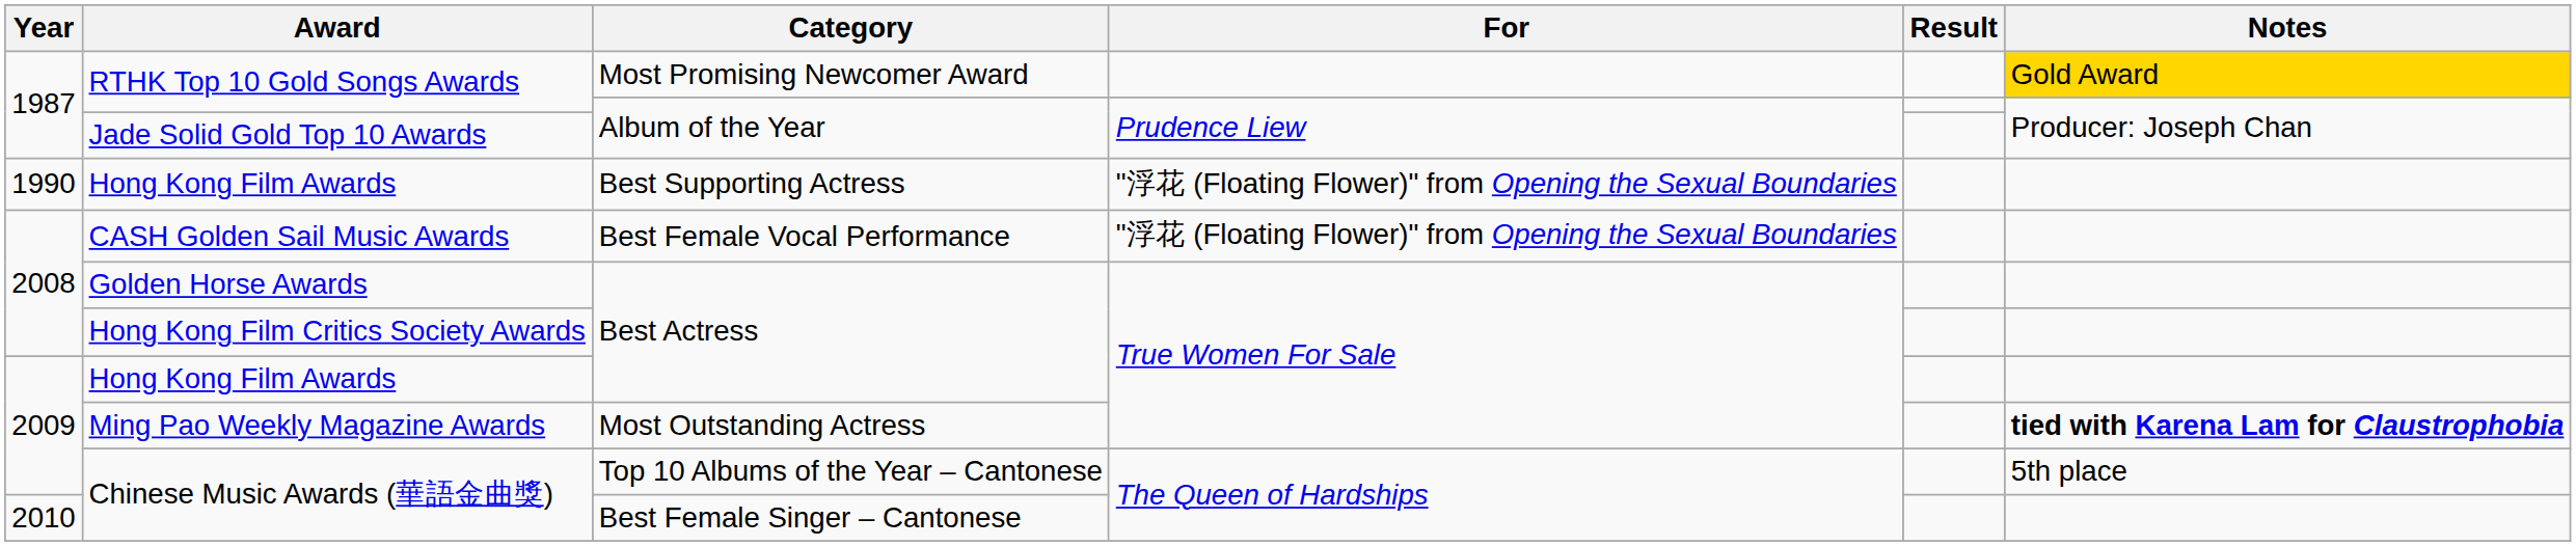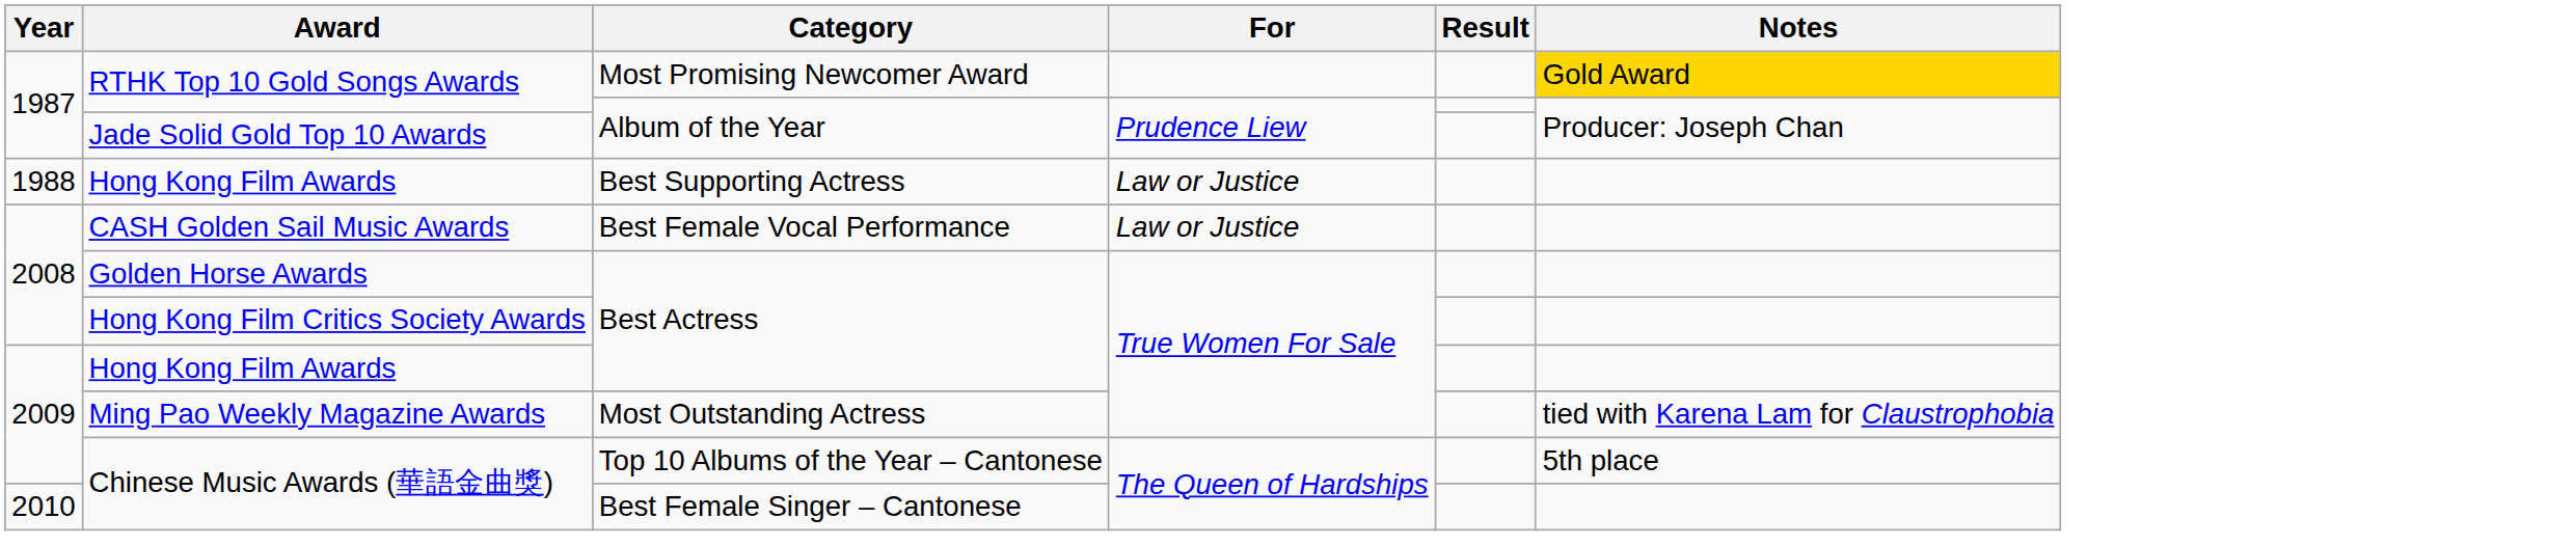 <table class="wikitable" style="font-size:97%;">
 <tr>
 <th>Year</th>
 <th>Award</th>
 <th>Category</th>
 <th>For</th>
 <th>Result</th>
 <th>Notes</th>
 </tr>
 <tr>
 <td rowspan="3">1987</td>
 <td rowspan="2"><a href='#'>RTHK Top 10 Gold Songs Awards</a></td>
 <td>Most Promising Newcomer Award</td>
 <td></td>
 <td></td>
 <td style="background:gold;">Gold Award</td>
 </tr>
 <tr>
 <td rowspan="2">Album of the Year</td>
 <td rowspan="2"><em><a href='#'>Prudence Liew</a></em></td>
 <td></td>
 <td rowspan="2">Producer: Joseph Chan</td>
 </tr>
 <tr>
 <td><a href='#'>Jade Solid Gold Top 10 Awards</a></td>
 <td></td>
 </tr>
 <tr>
-<td>1990</td>
+<td>1988</td>
 <td><a href='#'>Hong Kong Film Awards</a></td>
 <td>Best Supporting Actress</td>
-<td>"浮花 (Floating Flower)" from <em><a href='#'>Opening the Sexual Boundaries</a></em></td>
+<td><em>Law or Justice</em></td>
 <td></td>
 <td></td>
 </tr>
 <tr>
 <td rowspan="3">2008</td>
 <td><a href='#'>CASH Golden Sail Music Awards</a></td>
 <td>Best Female Vocal Performance</td>
-<td>"浮花 (Floating Flower)" from <em><a href='#'>Opening the Sexual Boundaries</a></em></td>
+<td><em>Law or Justice</em></td>
 <td></td>
 <td></td>
 </tr>
 <tr>
 <td><a href='#'>Golden Horse Awards</a></td>
 <td rowspan="3">Best Actress</td>
 <td rowspan="4"><em><a href='#'>True Women For Sale</a></em></td>
 <td></td>
 <td></td>
 </tr>
 <tr>
 <td><a href='#'>Hong Kong Film Critics Society Awards</a></td>
 <td></td>
 <td></td>
 </tr>
 <tr>
 <td rowspan="3">2009</td>
 <td><a href='#'>Hong Kong Film Awards</a></td>
 <td></td>
 <td></td>
 </tr>
 <tr>
 <td><a href='#'>Ming Pao Weekly Magazine Awards</a></td>
 <td>Most Outstanding Actress</td>
 <td></td>
-<td><strong>tied with <a href='#'>Karena Lam</a> for <em><a href='#'>Claustrophobia</a></em></strong></td>
+<td>tied with <a href='#'>Karena Lam</a> for <em><a href='#'>Claustrophobia</a></em></td>
 </tr>
 <tr>
 <td rowspan="2">Chinese Music Awards (<a href='#'>華語金曲獎</a>)</td>
 <td>Top 10 Albums of the Year – Cantonese</td>
 <td rowspan="2"><em><a href='#'>The Queen of Hardships</a></em></td>
 <td></td>
 <td>5th place</td>
 </tr>
 <tr>
 <td>2010</td>
 <td>Best Female Singer – Cantonese</td>
 <td></td>
 <td></td>
 </tr>
 </table>
